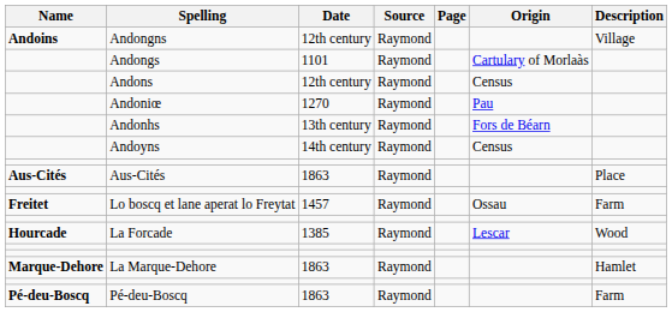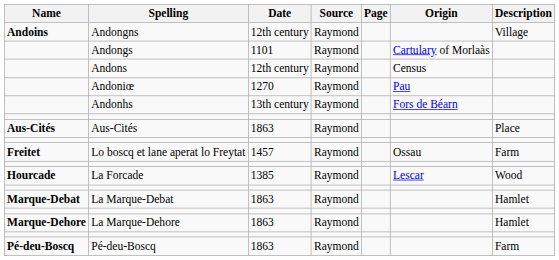 <table class="wikitable">
 <tr>
 <th>Name</th>
 <th>Spelling</th>
 <th>Date</th>
 <th>Source</th>
 <th>Page</th>
 <th>Origin</th>
 <th>Description</th>
 </tr>
 <tr>
 <td><strong>Andoins</strong></td>
 <td>Andongns</td>
 <td>12th century</td>
 <td>Raymond</td>
 <td></td>
 <td></td>
 <td>Village</td>
 </tr>
 <tr>
 <td></td>
 <td>Andongs</td>
 <td>1101</td>
 <td>Raymond</td>
 <td></td>
 <td><a href='#'>Cartulary</a> of Morlaàs</td>
 <td></td>
 </tr>
 <tr>
 <td></td>
 <td>Andons</td>
 <td>12th century</td>
 <td>Raymond</td>
 <td></td>
 <td>Census</td>
 <td></td>
 </tr>
 <tr>
 <td></td>
 <td>Andoniœ</td>
 <td>1270</td>
 <td>Raymond</td>
 <td></td>
 <td><a href='#'>Pau</a></td>
 <td></td>
 </tr>
 <tr>
 <td></td>
 <td>Andonhs</td>
 <td>13th century</td>
 <td>Raymond</td>
 <td></td>
 <td><a href='#'>Fors de Béarn</a></td>
-<td></td>
-</tr>
-<tr>
-<td></td>
-<td>Andoyns</td>
-<td>14th century</td>
-<td>Raymond</td>
-<td></td>
-<td>Census</td>
 <td></td>
 </tr>
 <tr>
 <td></td>
 <td></td>
 <td></td>
 <td></td>
 <td></td>
 <td></td>
 <td></td>
 </tr>
 <tr>
 <td><strong>Aus-Cités</strong></td>
 <td>Aus-Cités</td>
 <td>1863</td>
 <td>Raymond</td>
 <td></td>
 <td></td>
 <td>Place</td>
 </tr>
 <tr>
 <td></td>
 <td></td>
 <td></td>
 <td></td>
 <td></td>
 <td></td>
 <td></td>
 </tr>
 <tr>
 <td><strong>Freitet</strong></td>
 <td>Lo boscq et lane aperat lo Freytat</td>
 <td>1457</td>
 <td>Raymond</td>
 <td></td>
 <td>Ossau</td>
 <td>Farm</td>
 </tr>
 <tr>
 <td></td>
 <td></td>
 <td></td>
 <td></td>
 <td></td>
 <td></td>
 <td></td>
 </tr>
 <tr>
 <td><strong>Hourcade</strong></td>
 <td>La Forcade</td>
 <td>1385</td>
 <td>Raymond</td>
 <td></td>
 <td><a href='#'>Lescar</a></td>
 <td>Wood</td>
 </tr>
 <tr>
 <td></td>
 <td></td>
 <td></td>
 <td></td>
 <td></td>
 <td></td>
 <td></td>
 </tr>
 <tr>
+<td><strong>Marque-Debat</strong></td>
+<td>La Marque-Debat</td>
+<td>1863</td>
+<td>Raymond</td>
+<td></td>
+<td></td>
+<td>Hamlet</td>
+</tr>
+<tr>
 <td></td>
 <td></td>
 <td></td>
 <td></td>
 <td></td>
 <td></td>
 <td></td>
 </tr>
 <tr>
 <td><strong>Marque-Dehore</strong></td>
 <td>La Marque-Dehore</td>
 <td>1863</td>
 <td>Raymond</td>
 <td></td>
 <td></td>
 <td>Hamlet</td>
 </tr>
 <tr>
 <td></td>
 <td></td>
 <td></td>
 <td></td>
 <td></td>
 <td></td>
 <td></td>
 </tr>
 <tr>
 <td><strong>Pé-deu-Boscq</strong></td>
 <td>Pé-deu-Boscq</td>
 <td>1863</td>
 <td>Raymond</td>
 <td></td>
 <td></td>
 <td>Farm</td>
 </tr>
 </table>
